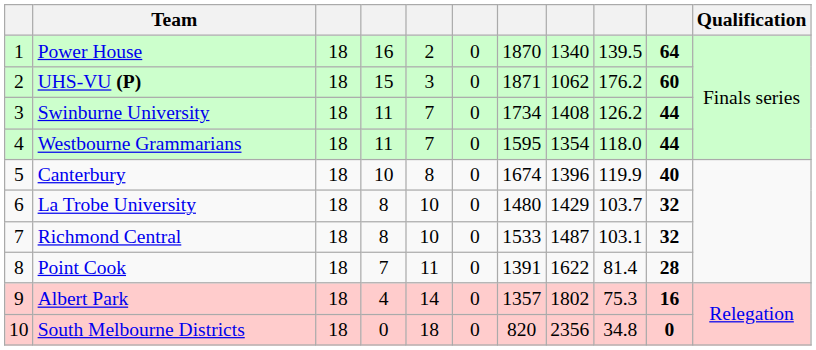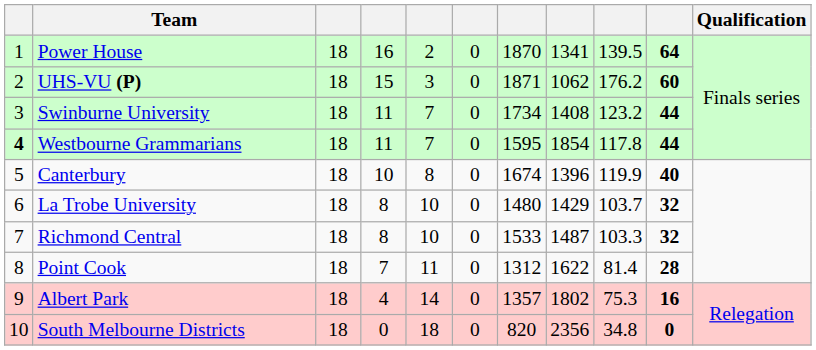 <table class="wikitable" style="text-align:center; margin-bottom:0">
 <tr>
 <th style="width:10px"></th>
 <th style="width:35%;">Team</th>
 <th style="width:30px;"></th>
 <th style="width:30px;"></th>
 <th style="width:30px;"></th>
 <th style="width:30px;"></th>
 <th style="width:30px;"></th>
 <th style="width:30px;"></th>
 <th style="width:30px;"></th>
 <th style="width:30px;"></th>
 <th>Qualification</th>
 </tr>
 <tr style="background:#ccffcc;">
 <td>1</td>
 <td style="text-align:left;"><a href='#'>Power House</a></td>
 <td>18</td>
 <td>16</td>
 <td>2</td>
 <td>0</td>
 <td>1870</td>
-<td>1340</td>
+<td>1341</td>
 <td>139.5</td>
 <td><strong>64</strong></td>
 <td rowspan=4>Finals series</td>
 </tr>
 <tr style="background:#ccffcc;">
 <td>2</td>
 <td style="text-align:left;"><a href='#'>UHS-VU</a> <strong>(P)</strong></td>
 <td>18</td>
 <td>15</td>
 <td>3</td>
 <td>0</td>
 <td>1871</td>
 <td>1062</td>
 <td>176.2</td>
 <td><strong>60</strong></td>
 </tr>
 <tr style="background:#ccffcc;">
 <td>3</td>
 <td style="text-align:left;"><a href='#'>Swinburne University</a></td>
 <td>18</td>
 <td>11</td>
 <td>7</td>
 <td>0</td>
 <td>1734</td>
 <td>1408</td>
-<td>126.2</td>
+<td>123.2</td>
 <td><strong>44</strong></td>
 </tr>
 <tr style="background:#ccffcc;">
-<td>4</td>
+<td><strong>4</strong></td>
 <td style="text-align:left;"><a href='#'>Westbourne Grammarians</a></td>
 <td>18</td>
 <td>11</td>
 <td>7</td>
 <td>0</td>
 <td>1595</td>
-<td>1354</td>
-<td>118.0</td>
+<td>1854</td>
+<td>117.8</td>
 <td><strong>44</strong></td>
 </tr>
 <tr>
 <td>5</td>
 <td style="text-align:left;"><a href='#'>Canterbury</a></td>
 <td>18</td>
 <td>10</td>
 <td>8</td>
 <td>0</td>
 <td>1674</td>
 <td>1396</td>
 <td>119.9</td>
 <td><strong>40</strong></td>
 </tr>
 <tr>
 <td>6</td>
 <td style="text-align:left;"><a href='#'>La Trobe University</a></td>
 <td>18</td>
 <td>8</td>
 <td>10</td>
 <td>0</td>
 <td>1480</td>
 <td>1429</td>
 <td>103.7</td>
 <td><strong>32</strong></td>
 </tr>
 <tr>
 <td>7</td>
 <td style="text-align:left;"><a href='#'>Richmond Central</a></td>
 <td>18</td>
 <td>8</td>
 <td>10</td>
 <td>0</td>
 <td>1533</td>
 <td>1487</td>
-<td>103.1</td>
+<td>103.3</td>
 <td><strong>32</strong></td>
 </tr>
 <tr>
 <td>8</td>
 <td style="text-align:left;"><a href='#'>Point Cook</a></td>
 <td>18</td>
 <td>7</td>
 <td>11</td>
 <td>0</td>
-<td>1391</td>
+<td>1312</td>
 <td>1622</td>
 <td>81.4</td>
 <td><strong>28</strong></td>
 </tr>
 <tr style="background:#FFCCCC;">
 <td>9</td>
 <td style="text-align:left;"><a href='#'>Albert Park</a></td>
 <td>18</td>
 <td>4</td>
 <td>14</td>
 <td>0</td>
 <td>1357</td>
 <td>1802</td>
 <td>75.3</td>
 <td><strong>16</strong></td>
 <td rowspan=2><a href='#'>Relegation</a></td>
 </tr>
 <tr style="background:#FFCCCC;">
 <td>10</td>
 <td style="text-align:left;"><a href='#'>South Melbourne Districts</a></td>
 <td>18</td>
 <td>0</td>
 <td>18</td>
 <td>0</td>
 <td>820</td>
 <td>2356</td>
 <td>34.8</td>
 <td><strong>0</strong></td>
 </tr>
 </table>
